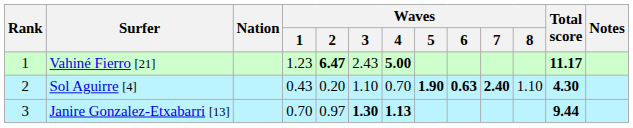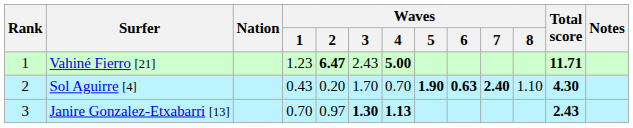 <table class="wikitable sortable" style="text-align:center">
 <tr>
 <th rowspan=2>Rank</th>
 <th rowspan=2>Surfer</th>
 <th rowspan=2>Nation</th>
 <th colspan=8>Waves</th>
 <th rowspan=2>Total<br>score</th>
 <th rowspan=2>Notes</th>
 </tr>
 <tr>
 <th>1</th>
 <th>2</th>
 <th>3</th>
 <th>4</th>
 <th>5</th>
 <th>6</th>
 <th>7</th>
 <th>8</th>
 </tr>
 <tr bgcolor=ccffcc>
 <td>1</td>
 <td align=left><a href='#'>Vahiné Fierro</a> <small>[21]</small></td>
 <td align=left></td>
 <td>1.23</td>
 <td><strong>6.47</strong></td>
 <td>2.43</td>
 <td><strong>5.00</strong></td>
 <td></td>
 <td></td>
 <td></td>
 <td></td>
-<td><strong>11.17</strong></td>
+<td><strong>11.71</strong></td>
 <td></td>
 </tr>
 <tr bgcolor=bbf3ff>
 <td>2</td>
 <td align=left><a href='#'>Sol Aguirre</a> <small>[4]</small></td>
 <td align=left></td>
 <td>0.43</td>
 <td>0.20</td>
-<td>1.10</td>
+<td>1.70</td>
 <td>0.70</td>
 <td><strong>1.90</strong></td>
 <td><strong>0.63</strong></td>
 <td><strong>2.40</strong></td>
 <td>1.10</td>
 <td><strong>4.30</strong></td>
 <td></td>
 </tr>
 <tr bgcolor=bbf3ff>
 <td>3</td>
 <td align=left><a href='#'>Janire Gonzalez-Etxabarri</a> <small>[13]</small></td>
 <td align=left></td>
 <td>0.70</td>
 <td>0.97</td>
 <td><strong>1.30</strong></td>
 <td><strong>1.13</strong></td>
 <td></td>
 <td></td>
 <td></td>
 <td></td>
-<td><strong>9.44</strong></td>
+<td><strong>2.43</strong></td>
 <td></td>
 </tr>
 </table>
